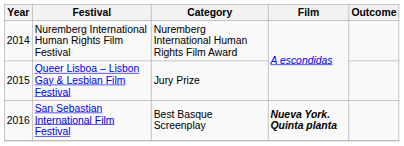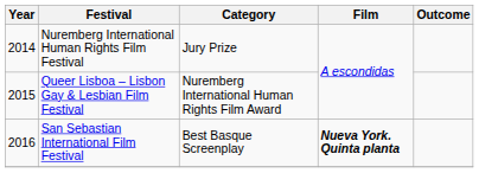 <table class="wikitable sortable">
 <tr>
 <th>Year</th>
 <th>Festival</th>
 <th>Category</th>
 <th>Film</th>
 <th>Outcome</th>
 </tr>
 <tr>
 <td>2014</td>
 <td>Nuremberg International Human Rights Film Festival</td>
-<td>Nuremberg International Human Rights Film Award</td>
+<td>Jury Prize</td>
 <td rowspan=2><em><a href='#'>A escondidas</a></em></td>
 <td></td>
 </tr>
 <tr>
 <td>2015</td>
 <td><a href='#'>Queer Lisboa – Lisbon Gay & Lesbian Film Festival</a></td>
-<td>Jury Prize</td>
+<td>Nuremberg International Human Rights Film Award</td>
 <td></td>
 </tr>
 <tr>
 <td>2016</td>
 <td><a href='#'>San Sebastian International Film Festival</a></td>
 <td>Best Basque Screenplay</td>
 <td><strong><em>Nueva York. Quinta planta</em></strong></td>
 <td></td>
 </tr>
 <tr>
 </tr>
 </table>
